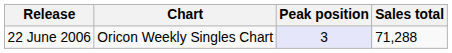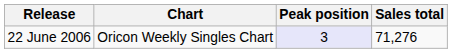 <table class="wikitable">
 <tr>
 <th>Release</th>
 <th>Chart</th>
 <th>Peak position</th>
 <th>Sales total</th>
 </tr>
 <tr>
 <td>22 June 2006</td>
 <td>Oricon Weekly Singles Chart</td>
 <td align="center" style="background: lavender;">3</td>
-<td>71,288</td>
+<td>71,276</td>
 </tr>
 </table>
